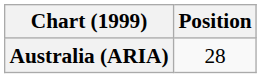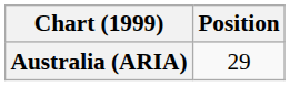 <table class="wikitable plainrowheaders" style="text-align:center">
 <tr>
 <th scope="col">Chart (1999)</th>
 <th scope="col">Position</th>
 </tr>
 <tr>
 <th scope="row">Australia (ARIA)</th>
-<td>28</td>
+<td>29</td>
 </tr>
 </table>
